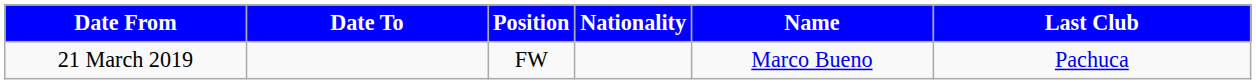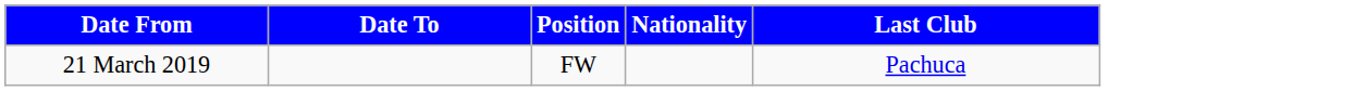 <table class="wikitable"  style="text-align:center; font-size:90%; ">
 <tr>
 <th style="background:#00f; color:white; width:150px;">Date From</th>
 <th style="background:#00f; color:white; width:150px;">Date To</th>
 <th style="background:#00f; color:white; width:50px;">Position</th>
 <th style="background:#00f; color:white; width:50px;">Nationality</th>
-<th style="background:#00f; color:white; width:150px;">Name</th>
 <th style="background:#00f; color:white; width:200px;">Last Club</th>
 </tr>
 <tr>
 <td>21 March 2019</td>
 <td></td>
 <td>FW</td>
 <td></td>
-<td><a href='#'>Marco Bueno</a></td>
 <td><a href='#'>Pachuca</a></td>
 </tr>
 </table>
